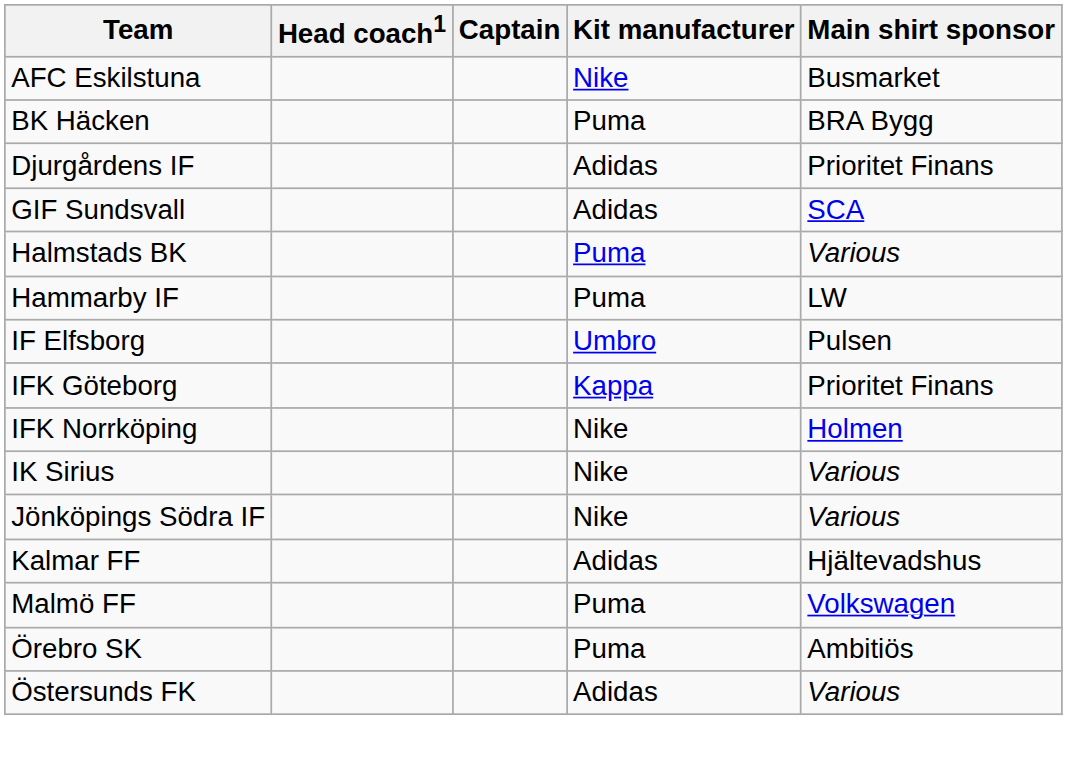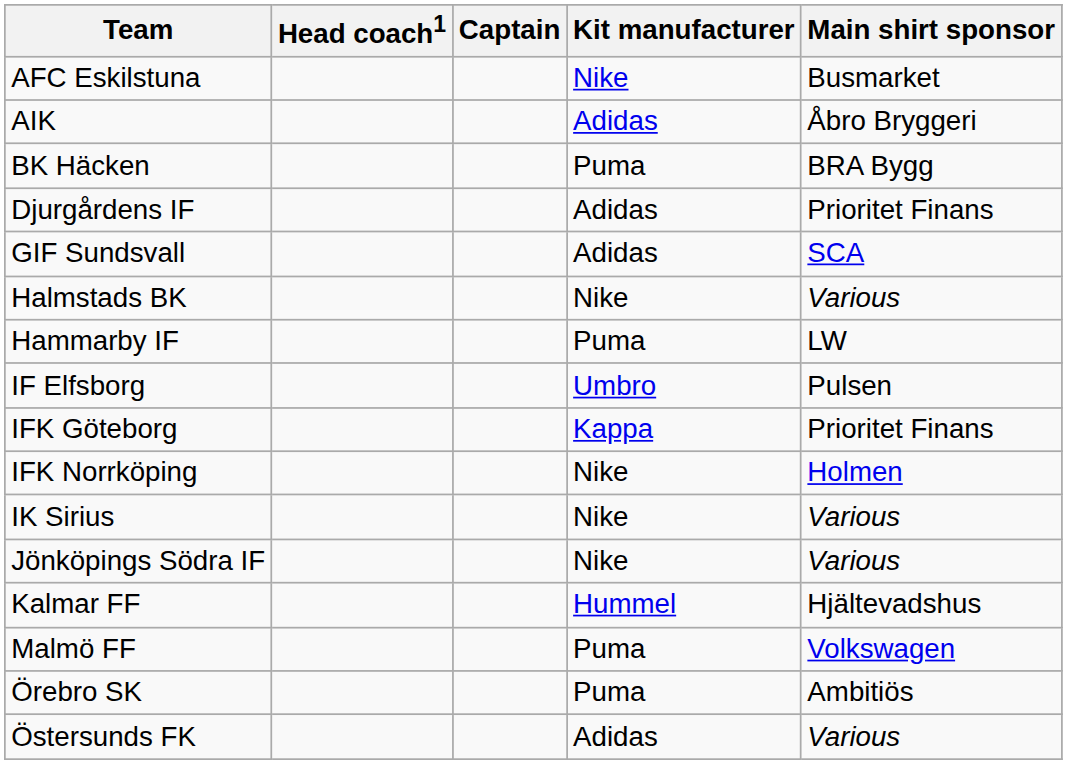 <table class="wikitable sortable" style="text-align: left;">
 <tr>
 <th>Team</th>
 <th>Head coach<sup>1</sup></th>
 <th>Captain</th>
 <th>Kit manufacturer</th>
 <th>Main shirt sponsor</th>
 </tr>
 <tr>
 <td>AFC Eskilstuna</td>
 <td> </td>
 <td> </td>
 <td><a href='#'>Nike</a></td>
 <td>Busmarket</td>
+</tr>
+<tr>
+<td>AIK</td>
+<td> </td>
+<td> </td>
+<td><a href='#'>Adidas</a></td>
+<td>Åbro Bryggeri</td>
 </tr>
 <tr>
 <td>BK Häcken</td>
 <td> </td>
 <td> </td>
 <td>Puma</td>
 <td>BRA Bygg</td>
 </tr>
 <tr>
 <td>Djurgårdens IF</td>
 <td> </td>
 <td> </td>
 <td>Adidas</td>
 <td>Prioritet Finans</td>
 </tr>
 <tr>
 <td>GIF Sundsvall</td>
 <td> </td>
 <td> </td>
 <td>Adidas</td>
 <td><a href='#'>SCA</a></td>
 </tr>
 <tr>
 <td>Halmstads BK</td>
 <td> </td>
 <td> </td>
-<td><a href='#'>Puma</a></td>
+<td>Nike</td>
 <td><em>Various</em></td>
 </tr>
 <tr>
 <td>Hammarby IF</td>
 <td> </td>
 <td> </td>
 <td>Puma</td>
 <td>LW</td>
 </tr>
 <tr>
 <td>IF Elfsborg</td>
 <td> </td>
 <td> </td>
 <td><a href='#'>Umbro</a></td>
 <td>Pulsen</td>
 </tr>
 <tr>
 <td>IFK Göteborg</td>
 <td> </td>
 <td> </td>
 <td><a href='#'>Kappa</a></td>
 <td>Prioritet Finans</td>
 </tr>
 <tr>
 <td>IFK Norrköping</td>
 <td> </td>
 <td> </td>
 <td>Nike</td>
 <td><a href='#'>Holmen</a></td>
 </tr>
 <tr>
 <td>IK Sirius</td>
 <td> </td>
 <td> </td>
 <td>Nike</td>
 <td><em>Various</em></td>
 </tr>
 <tr>
 <td>Jönköpings Södra IF</td>
 <td> </td>
 <td> </td>
 <td>Nike</td>
 <td><em>Various</em></td>
 </tr>
 <tr>
 <td>Kalmar FF</td>
 <td> </td>
 <td> </td>
-<td>Adidas</td>
+<td><a href='#'>Hummel</a></td>
 <td>Hjältevadshus</td>
 </tr>
 <tr>
 <td>Malmö FF</td>
 <td> </td>
 <td> </td>
 <td>Puma</td>
 <td><a href='#'>Volkswagen</a></td>
 </tr>
 <tr>
 <td>Örebro SK</td>
 <td> </td>
 <td> </td>
 <td>Puma</td>
 <td>Ambitiös</td>
 </tr>
 <tr>
 <td>Östersunds FK</td>
 <td> </td>
 <td> </td>
 <td>Adidas</td>
 <td><em>Various</em></td>
 </tr>
 </table>
